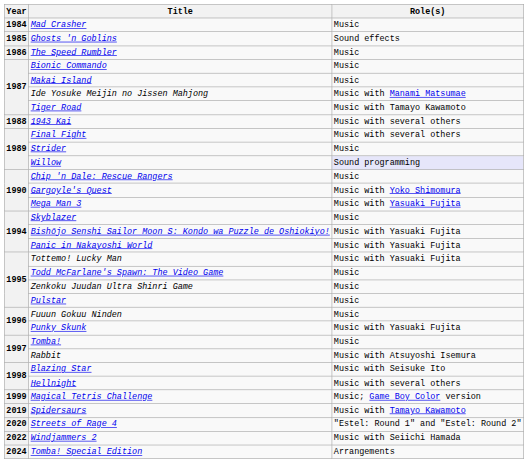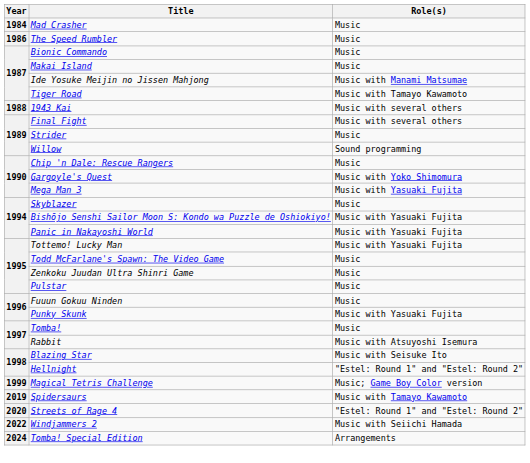 <table class="wikitable">
 <tr>
 <th scope="col">Year</th>
 <th scope="col">Title</th>
 <th scope="col">Role(s)</th>
 </tr>
 <tr>
 <th>1984</th>
 <td><em><a href='#'>Mad Crasher</a></em></td>
 <td>Music</td>
-</tr>
-<tr>
-<th>1985</th>
-<td><em><a href='#'>Ghosts 'n Goblins</a></em></td>
-<td>Sound effects</td>
 </tr>
 <tr>
 <th>1986</th>
 <td><em><a href='#'>The Speed Rumbler</a></em></td>
 <td>Music</td>
 </tr>
 <tr>
 <th rowspan="4">1987</th>
 <td><em><a href='#'>Bionic Commando</a></em></td>
 <td>Music</td>
 </tr>
 <tr>
 <td><em><a href='#'>Makai Island</a></em></td>
 <td>Music</td>
 </tr>
 <tr>
 <td><em>Ide Yosuke Meijin no Jissen Mahjong</em></td>
 <td>Music with <a href='#'>Manami Matsumae</a></td>
 </tr>
 <tr>
 <td><em><a href='#'>Tiger Road</a></em></td>
 <td>Music with Tamayo Kawamoto</td>
 </tr>
 <tr>
 <th>1988</th>
 <td><em><a href='#'>1943 Kai</a></em></td>
 <td>Music with several others</td>
 </tr>
 <tr>
 <th rowspan="3">1989</th>
 <td><em><a href='#'>Final Fight</a></em></td>
 <td>Music with several others</td>
 </tr>
 <tr>
 <td><em><a href='#'>Strider</a></em></td>
 <td>Music</td>
 </tr>
 <tr>
 <td><em><a href='#'>Willow</a></em></td>
-<td style="background: lavender;">Sound programming</td>
+<td>Sound programming</td>
 </tr>
 <tr>
 <th rowspan="3">1990</th>
 <td><em><a href='#'>Chip 'n Dale: Rescue Rangers</a></em></td>
 <td>Music</td>
 </tr>
 <tr>
 <td><em><a href='#'>Gargoyle's Quest</a></em></td>
 <td>Music with <a href='#'>Yoko Shimomura</a></td>
 </tr>
 <tr>
 <td><em><a href='#'>Mega Man 3</a></em></td>
 <td>Music with <a href='#'>Yasuaki Fujita</a></td>
 </tr>
 <tr>
 <th rowspan="3">1994</th>
 <td><em><a href='#'>Skyblazer</a></em></td>
 <td>Music</td>
 </tr>
 <tr>
 <td><em><a href='#'>Bishōjo Senshi Sailor Moon S: Kondo wa Puzzle de Oshiokiyo!</a></em></td>
 <td>Music with Yasuaki Fujita</td>
 </tr>
 <tr>
 <td><em><a href='#'>Panic in Nakayoshi World</a></em></td>
 <td>Music with Yasuaki Fujita</td>
 </tr>
 <tr>
 <th rowspan="4">1995</th>
 <td><em>Tottemo! Lucky Man</em></td>
 <td>Music with Yasuaki Fujita</td>
 </tr>
 <tr>
 <td><em><a href='#'>Todd McFarlane's Spawn: The Video Game</a></em></td>
 <td>Music</td>
 </tr>
 <tr>
 <td><em>Zenkoku Juudan Ultra Shinri Game</em></td>
 <td>Music</td>
 </tr>
 <tr>
 <td><em><a href='#'>Pulstar</a></em></td>
 <td>Music</td>
 </tr>
 <tr>
 <th rowspan="2">1996</th>
 <td><em>Fuuun Gokuu Ninden</em></td>
 <td>Music</td>
 </tr>
 <tr>
 <td><em><a href='#'>Punky Skunk</a></em></td>
 <td>Music with Yasuaki Fujita</td>
 </tr>
 <tr>
 <th rowspan="2">1997</th>
 <td><em><a href='#'>Tomba!</a></em></td>
 <td>Music</td>
 </tr>
 <tr>
 <td><em>Rabbit</em></td>
 <td>Music with Atsuyoshi Isemura</td>
 </tr>
 <tr>
 <th rowspan="2">1998</th>
 <td><em><a href='#'>Blazing Star</a></em></td>
 <td>Music with Seisuke Ito</td>
 </tr>
 <tr>
 <td><em><a href='#'>Hellnight</a></em></td>
-<td>Music with several others</td>
+<td>"Estel: Round 1" and "Estel: Round 2"</td>
 </tr>
 <tr>
 <th>1999</th>
 <td><em><a href='#'>Magical Tetris Challenge</a></em></td>
 <td>Music; <a href='#'>Game Boy Color</a> version</td>
 </tr>
 <tr>
 <th>2019</th>
 <td><em><a href='#'>Spidersaurs</a></em></td>
 <td>Music with <a href='#'>Tamayo Kawamoto</a></td>
 </tr>
 <tr>
 <th>2020</th>
 <td><em><a href='#'>Streets of Rage 4</a></em></td>
 <td>"Estel: Round 1" and "Estel: Round 2"</td>
 </tr>
 <tr>
 <th>2022</th>
 <td><em><a href='#'>Windjammers 2</a></em></td>
 <td>Music with Seiichi Hamada</td>
 </tr>
 <tr>
 <th>2024</th>
 <td><em><a href='#'>Tomba! Special Edition</a></em></td>
 <td>Arrangements</td>
 </tr>
 </table>
